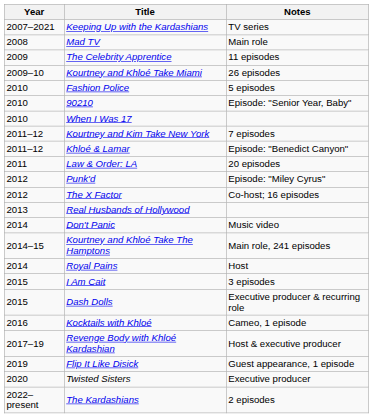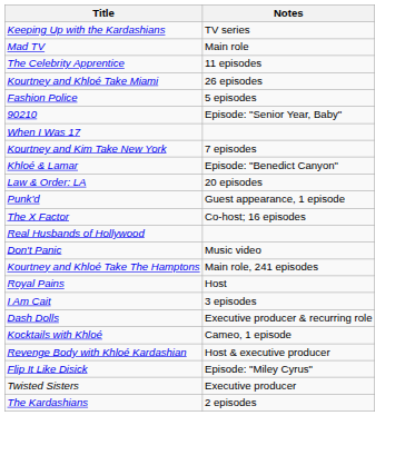 <table class="wikitable">
 <tr>
-<th>Year</th>
 <th>Title</th>
 <th>Notes</th>
 </tr>
 <tr>
-<td>2007–2021</td>
 <td><em><a href='#'>Keeping Up with the Kardashians</a></em></td>
 <td>TV series</td>
 </tr>
 <tr>
-<td>2008</td>
 <td><em><a href='#'>Mad TV</a></em></td>
 <td>Main role</td>
 </tr>
 <tr>
-<td>2009</td>
 <td><em><a href='#'>The Celebrity Apprentice</a></em></td>
 <td>11 episodes</td>
 </tr>
 <tr>
-<td>2009–10</td>
 <td><em><a href='#'>Kourtney and Khloé Take Miami</a></em></td>
 <td>26 episodes</td>
 </tr>
 <tr>
-<td>2010</td>
 <td><em><a href='#'>Fashion Police</a></em></td>
 <td>5 episodes</td>
 </tr>
 <tr>
-<td>2010</td>
 <td><em><a href='#'>90210</a></em></td>
 <td>Episode: "Senior Year, Baby"</td>
 </tr>
 <tr>
-<td>2010</td>
 <td><em><a href='#'>When I Was 17</a></em></td>
 <td></td>
 </tr>
 <tr>
-<td>2011–12</td>
 <td><em><a href='#'>Kourtney and Kim Take New York</a></em></td>
 <td>7 episodes</td>
 </tr>
 <tr>
-<td>2011–12</td>
 <td><em><a href='#'>Khloé & Lamar</a></em></td>
 <td>Episode: "Benedict Canyon"</td>
 </tr>
 <tr>
-<td>2011</td>
 <td><em><a href='#'>Law & Order: LA</a></em></td>
 <td>20 episodes</td>
 </tr>
 <tr>
-<td>2012</td>
 <td><em><a href='#'>Punk'd</a></em></td>
-<td>Episode: "Miley Cyrus"</td>
+<td>Guest appearance, 1 episode</td>
 </tr>
 <tr>
-<td>2012</td>
 <td><em><a href='#'>The X Factor</a></em></td>
 <td>Co-host; 16 episodes</td>
 </tr>
 <tr>
-<td>2013</td>
 <td><em><a href='#'>Real Husbands of Hollywood</a></em></td>
 <td></td>
 </tr>
 <tr>
-<td>2014</td>
 <td><em><a href='#'>Don't Panic</a></em></td>
 <td>Music video</td>
 </tr>
 <tr>
-<td>2014–15</td>
 <td><em><a href='#'>Kourtney and Khloé Take The Hamptons</a></em></td>
 <td>Main role, 241 episodes</td>
 </tr>
 <tr>
-<td>2014</td>
 <td><em><a href='#'>Royal Pains</a></em></td>
 <td>Host</td>
 </tr>
 <tr>
-<td>2015</td>
 <td><em><a href='#'>I Am Cait</a></em></td>
 <td>3 episodes</td>
 </tr>
 <tr>
-<td>2015</td>
 <td><em><a href='#'>Dash Dolls</a></em></td>
 <td>Executive producer & recurring role</td>
 </tr>
 <tr>
-<td>2016</td>
 <td><em><a href='#'>Kocktails with Khloé</a></em></td>
 <td>Cameo, 1 episode</td>
 </tr>
 <tr>
-<td>2017–19</td>
 <td><em><a href='#'>Revenge Body with Khloé Kardashian</a></em></td>
 <td>Host & executive producer</td>
 </tr>
 <tr>
-<td>2019</td>
 <td><em><a href='#'>Flip It Like Disick</a></em></td>
-<td>Guest appearance, 1 episode</td>
+<td>Episode: "Miley Cyrus"</td>
 </tr>
 <tr>
-<td>2020</td>
 <td><em>Twisted Sisters</em></td>
 <td>Executive producer</td>
 </tr>
 <tr>
-<td>2022–present</td>
 <td><em><a href='#'>The Kardashians</a></em></td>
 <td>2 episodes</td>
 </tr>
 </table>
